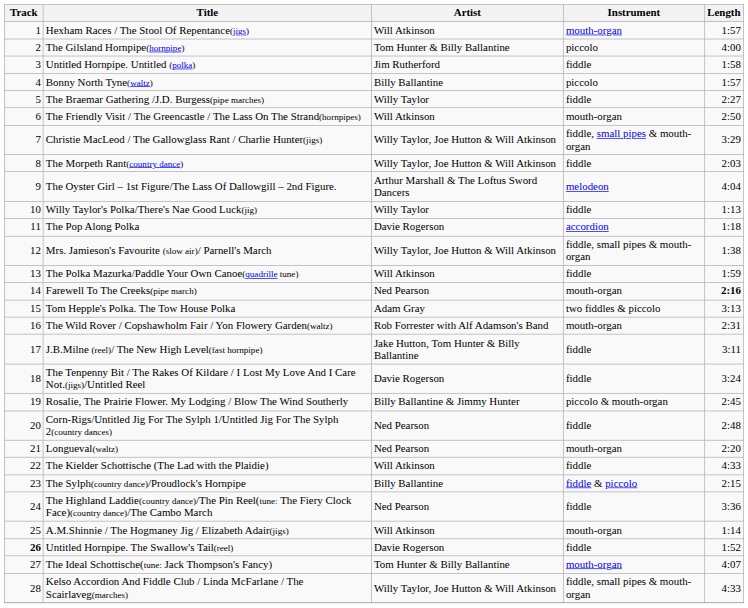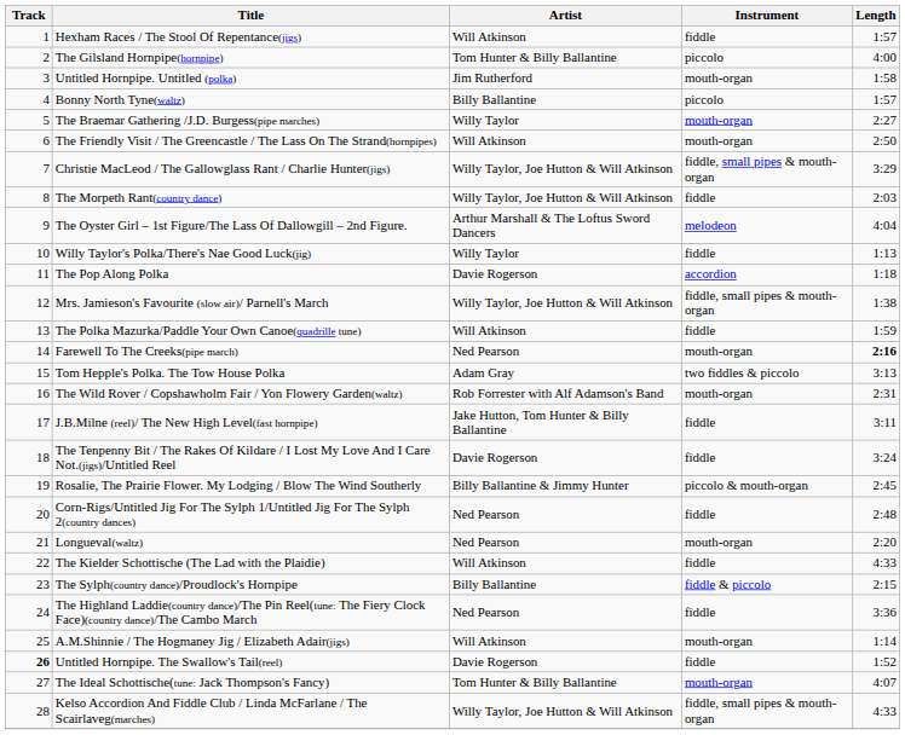 <table class="wikitable">
 <tr>
 <th style="width:  50px">Track</th>
 <th style="width: 475px">Title</th>
 <th style="width: 275px">Artist</th>
 <th style="width: 200px">Instrument</th>
 <th style="width:  50px">Length</th>
 </tr>
 <tr>
 <td style="text-align: right;">1</td>
 <td>Hexham Races / The Stool Of Repentance<small>(<a href='#'>jigs</a>)</small></td>
 <td>Will Atkinson</td>
-<td><a href='#'>mouth-organ</a></td>
+<td>fiddle</td>
 <td style="text-align: right;">1:57</td>
 </tr>
 <tr>
 <td style="text-align: right;">2</td>
 <td>The Gilsland Hornpipe<small>(<a href='#'>hornpipe</a>)</small></td>
 <td>Tom Hunter & Billy Ballantine</td>
 <td>piccolo</td>
 <td style="text-align: right;">4:00</td>
 </tr>
 <tr>
 <td style="text-align: right;">3</td>
 <td>Untitled Hornpipe. Untitled <small>(<a href='#'>polka</a>)</small></td>
 <td>Jim Rutherford</td>
-<td>fiddle</td>
+<td>mouth-organ</td>
 <td style="text-align: right;">1:58</td>
 </tr>
 <tr>
 <td style="text-align: right;">4</td>
 <td>Bonny North Tyne<small>(<a href='#'>waltz</a>)</small></td>
 <td>Billy Ballantine</td>
 <td>piccolo</td>
 <td style="text-align: right;">1:57</td>
 </tr>
 <tr>
 <td style="text-align: right;">5</td>
 <td>The Braemar Gathering /J.D. Burgess<small>(pipe marches)</small></td>
 <td>Willy Taylor</td>
-<td>fiddle</td>
+<td><a href='#'>mouth-organ</a></td>
 <td style="text-align: right;">2:27</td>
 </tr>
 <tr>
 <td style="text-align: right;">6</td>
 <td>The Friendly Visit / The Greencastle / The Lass On The Strand<small>(hornpipes)</small></td>
 <td>Will Atkinson</td>
 <td>mouth-organ</td>
 <td style="text-align: right;">2:50</td>
 </tr>
 <tr>
 <td style="text-align: right;">7</td>
 <td>Christie MacLeod / The Gallowglass Rant / Charlie Hunter<small>(jigs)</small></td>
 <td>Willy Taylor, Joe Hutton & Will Atkinson</td>
 <td>fiddle, <a href='#'>small pipes</a> & mouth-organ</td>
 <td style="text-align: right;">3:29</td>
 </tr>
 <tr>
 <td style="text-align: right;">8</td>
 <td>The Morpeth Rant<small>(<a href='#'>country dance</a>)</small></td>
 <td>Willy Taylor, Joe Hutton & Will Atkinson</td>
 <td>fiddle</td>
 <td style="text-align: right;">2:03</td>
 </tr>
 <tr>
 <td style="text-align: right;">9</td>
 <td>The Oyster Girl – 1st Figure/The Lass Of Dallowgill – 2nd Figure.</td>
 <td>Arthur Marshall & The Loftus Sword Dancers</td>
 <td><a href='#'>melodeon</a></td>
 <td style="text-align: right;">4:04</td>
 </tr>
 <tr>
 <td style="text-align: right;">10</td>
 <td>Willy Taylor's Polka/There's Nae Good Luck<small>(jig)</small></td>
 <td>Willy Taylor</td>
 <td>fiddle</td>
 <td style="text-align: right;">1:13</td>
 </tr>
 <tr>
 <td style="text-align: right;">11</td>
 <td>The Pop Along Polka</td>
 <td>Davie Rogerson</td>
 <td><a href='#'>accordion</a></td>
 <td style="text-align: right;">1:18</td>
 </tr>
 <tr>
 <td style="text-align: right;">12</td>
 <td>Mrs. Jamieson's Favourite <small>(slow air)</small>/ Parnell's March</td>
 <td>Willy Taylor, Joe Hutton & Will Atkinson</td>
 <td>fiddle, small pipes & mouth-organ</td>
 <td style="text-align: right;">1:38</td>
 </tr>
 <tr>
 <td style="text-align: right;">13</td>
 <td>The Polka Mazurka/Paddle Your Own Canoe<small>(<a href='#'>quadrille</a> tune)</small></td>
 <td>Will Atkinson</td>
 <td>fiddle</td>
 <td style="text-align: right;">1:59</td>
 </tr>
 <tr>
 <td style="text-align: right;">14</td>
 <td>Farewell To The Creeks<small>(pipe march)</small></td>
 <td>Ned Pearson</td>
 <td>mouth-organ</td>
 <td style="text-align: right;"><strong>2:16</strong></td>
 </tr>
 <tr>
 <td style="text-align: right;">15</td>
 <td>Tom Hepple's Polka. The Tow House Polka</td>
 <td>Adam Gray</td>
 <td>two fiddles & piccolo</td>
 <td style="text-align: right;">3:13</td>
 </tr>
 <tr>
 <td style="text-align: right;">16</td>
 <td>The Wild Rover / Copshawholm Fair / Yon Flowery Garden<small>(waltz)</small></td>
 <td>Rob Forrester with Alf Adamson's Band</td>
 <td>mouth-organ</td>
 <td style="text-align: right;">2:31</td>
 </tr>
 <tr>
 <td style="text-align: right;">17</td>
 <td>J.B.Milne <small>(reel)</small>/ The New High Level<small>(fast hornpipe)</small></td>
 <td>Jake Hutton, Tom Hunter & Billy Ballantine</td>
 <td>fiddle</td>
 <td style="text-align: right;">3:11</td>
 </tr>
 <tr>
 <td style="text-align: right;">18</td>
 <td>The Tenpenny Bit / The Rakes Of Kildare / I Lost My Love And I Care Not.<small>(jigs)</small>/Untitled Reel</td>
 <td>Davie Rogerson</td>
 <td>fiddle</td>
 <td style="text-align: right;">3:24</td>
 </tr>
 <tr>
 <td style="text-align: right;">19</td>
 <td>Rosalie, The Prairie Flower. My Lodging / Blow The Wind Southerly</td>
 <td>Billy Ballantine & Jimmy Hunter</td>
 <td>piccolo & mouth-organ</td>
 <td style="text-align: right;">2:45</td>
 </tr>
 <tr>
 <td style="text-align: right;">20</td>
 <td>Corn-Rigs/Untitled Jig For The Sylph 1/Untitled Jig For The Sylph 2<small>(country dances)</small></td>
 <td>Ned Pearson</td>
 <td>fiddle</td>
 <td style="text-align: right;">2:48</td>
 </tr>
 <tr>
 <td style="text-align: right;">21</td>
 <td>Longueval<small>(waltz)</small></td>
 <td>Ned Pearson</td>
 <td>mouth-organ</td>
 <td style="text-align: right;">2:20</td>
 </tr>
 <tr>
 <td style="text-align: right;">22</td>
 <td>The Kielder Schottische (The Lad with the Plaidie)</td>
 <td>Will Atkinson</td>
 <td>fiddle</td>
 <td style="text-align: right;">4:33</td>
 </tr>
 <tr>
 <td style="text-align: right;">23</td>
 <td>The Sylph<small>(country dance)</small>/Proudlock's Hornpipe</td>
 <td>Billy Ballantine</td>
 <td><a href='#'>fiddle</a> & <a href='#'>piccolo</a></td>
 <td style="text-align: right;">2:15</td>
 </tr>
 <tr>
 <td style="text-align: right;">24</td>
 <td>The Highland Laddie<small>(country dance)</small>/The Pin Reel(<small>tune:</small> The Fiery Clock Face)<small>(country dance)</small>/The Cambo March</td>
 <td>Ned Pearson</td>
 <td>fiddle</td>
 <td style="text-align: right;">3:36</td>
 </tr>
 <tr>
 <td style="text-align: right;">25</td>
 <td>A.M.Shinnie / The Hogmaney Jig / Elizabeth Adair<small>(jigs)</small></td>
 <td>Will Atkinson</td>
 <td>mouth-organ</td>
 <td style="text-align: right;">1:14</td>
 </tr>
 <tr>
 <td style="text-align: right;"><strong>26</strong></td>
 <td>Untitled Hornpipe. The Swallow's Tail<small>(reel)</small></td>
 <td>Davie Rogerson</td>
 <td>fiddle</td>
 <td style="text-align: right;">1:52</td>
 </tr>
 <tr>
 <td style="text-align: right;">27</td>
 <td>The Ideal Schottische(<small>tune:</small> Jack Thompson's Fancy)</td>
 <td>Tom Hunter & Billy Ballantine</td>
 <td><a href='#'>mouth-organ</a></td>
 <td style="text-align: right;">4:07</td>
 </tr>
 <tr>
 <td style="text-align: right;">28</td>
 <td>Kelso Accordion And Fiddle Club / Linda McFarlane / The Scairlaveg<small>(marches)</small></td>
 <td>Willy Taylor, Joe Hutton & Will Atkinson</td>
 <td>fiddle, small pipes & mouth-organ</td>
 <td style="text-align: right;">4:33</td>
 </tr>
 <tr>
 </tr>
 </table>
